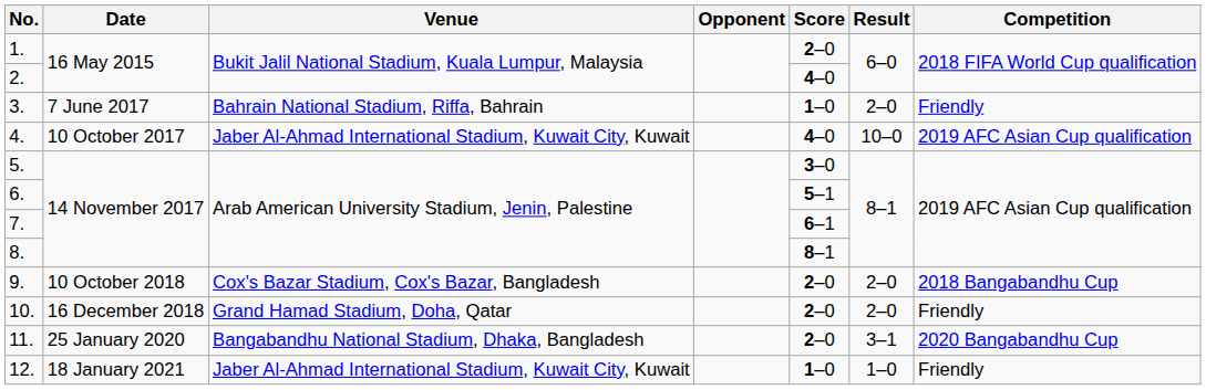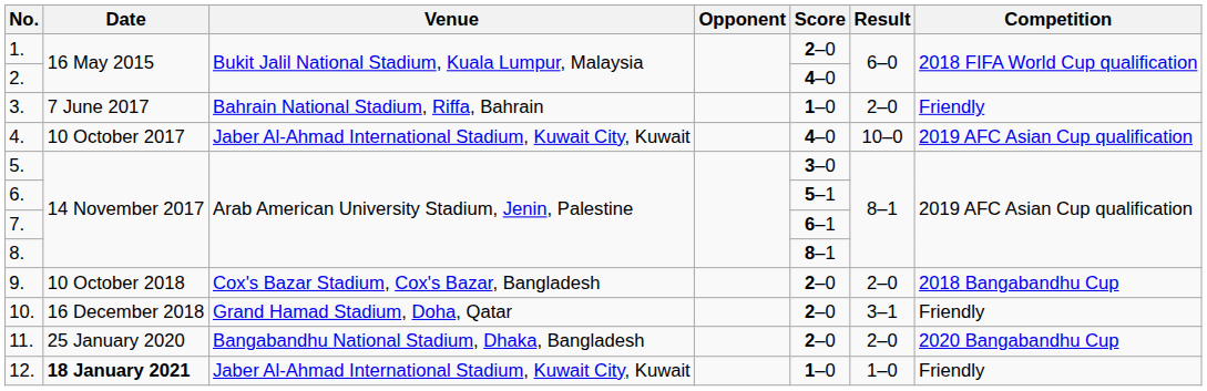 <table class="wikitable">
 <tr>
 <th>No.</th>
 <th>Date</th>
 <th>Venue</th>
 <th>Opponent</th>
 <th>Score</th>
 <th>Result</th>
 <th>Competition</th>
 </tr>
 <tr>
 <td>1.</td>
 <td rowspan=2>16 May 2015</td>
 <td rowspan=2><a href='#'>Bukit Jalil National Stadium</a>, <a href='#'>Kuala Lumpur</a>, Malaysia</td>
 <td rowspan=2></td>
 <td align=center><strong>2</strong>–0</td>
 <td rowspan=2 align=center>6–0</td>
 <td rowspan=2><a href='#'>2018 FIFA World Cup qualification</a></td>
 </tr>
 <tr>
 <td>2.</td>
 <td align=center><strong>4</strong>–0</td>
 </tr>
 <tr>
 <td>3.</td>
 <td>7 June 2017</td>
 <td><a href='#'>Bahrain National Stadium</a>, <a href='#'>Riffa</a>, Bahrain</td>
 <td></td>
 <td align=center><strong>1</strong>–0</td>
 <td align=center>2–0</td>
 <td><a href='#'>Friendly</a></td>
 </tr>
 <tr>
 <td>4.</td>
 <td>10 October 2017</td>
 <td><a href='#'>Jaber Al-Ahmad International Stadium</a>, <a href='#'>Kuwait City</a>, Kuwait</td>
 <td></td>
 <td align=center><strong>4</strong>–0</td>
 <td align=center>10–0</td>
 <td><a href='#'>2019 AFC Asian Cup qualification</a></td>
 </tr>
 <tr>
 <td>5.</td>
 <td rowspan="4">14 November 2017</td>
 <td rowspan="4">Arab American University Stadium, <a href='#'>Jenin</a>, Palestine</td>
 <td rowspan="4"></td>
 <td align=center><strong>3</strong>–0</td>
 <td rowspan="4" style="text-align:center">8–1</td>
 <td rowspan="4">2019 AFC Asian Cup qualification</td>
 </tr>
 <tr>
 <td>6.</td>
 <td align=center><strong>5</strong>–1</td>
 </tr>
 <tr>
 <td>7.</td>
 <td align=center><strong>6</strong>–1</td>
 </tr>
 <tr>
 <td>8.</td>
 <td align=center><strong>8</strong>–1</td>
 </tr>
 <tr>
 <td>9.</td>
 <td>10 October 2018</td>
 <td><a href='#'>Cox's Bazar Stadium</a>, <a href='#'>Cox's Bazar</a>, Bangladesh</td>
 <td></td>
 <td align=center><strong>2</strong>–0</td>
 <td align=center>2–0</td>
 <td><a href='#'>2018 Bangabandhu Cup</a></td>
 </tr>
 <tr>
 <td>10.</td>
 <td>16 December 2018</td>
 <td><a href='#'>Grand Hamad Stadium</a>, <a href='#'>Doha</a>, Qatar</td>
 <td></td>
 <td align=center><strong>2</strong>–0</td>
-<td align=center>2–0</td>
+<td align=center>3–1</td>
 <td>Friendly</td>
 </tr>
 <tr>
 <td>11.</td>
 <td>25 January 2020</td>
 <td><a href='#'>Bangabandhu National Stadium</a>, <a href='#'>Dhaka</a>, Bangladesh</td>
 <td></td>
 <td align=center><strong>2</strong>–0</td>
-<td align=center>3–1</td>
+<td align=center>2–0</td>
 <td><a href='#'>2020 Bangabandhu Cup</a></td>
 </tr>
 <tr>
 <td>12.</td>
-<td>18 January 2021</td>
+<td><strong>18 January 2021</strong></td>
 <td><a href='#'>Jaber Al-Ahmad International Stadium</a>, <a href='#'>Kuwait City</a>, Kuwait</td>
 <td></td>
 <td align=center><strong>1</strong>–0</td>
 <td align=center>1–0</td>
 <td>Friendly</td>
 </tr>
 </table>
